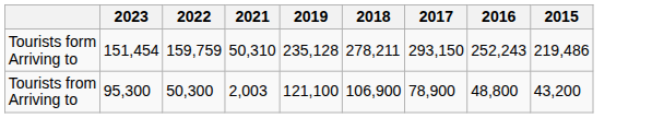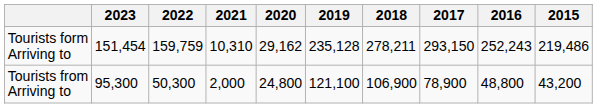 <table class="wikitable">
 <tr>
 <th></th>
 <th>2023</th>
 <th>2022</th>
 <th>2021</th>
+<th>2020</th>
 <th>2019</th>
 <th>2018</th>
 <th>2017</th>
 <th>2016</th>
 <th>2015</th>
 </tr>
 <tr>
 <td>Tourists form <br>Arriving to </td>
 <td>151,454</td>
 <td>159,759</td>
-<td>50,310</td>
+<td>10,310</td>
+<td>29,162</td>
 <td>235,128</td>
 <td>278,211</td>
 <td>293,150</td>
 <td>252,243</td>
 <td>219,486</td>
 </tr>
 <tr>
 <td>Tourists from <br>Arriving to </td>
 <td>95,300</td>
 <td>50,300</td>
-<td>2,003</td>
+<td>2,000</td>
+<td>24,800</td>
 <td>121,100</td>
 <td>106,900</td>
 <td>78,900</td>
 <td>48,800</td>
 <td>43,200</td>
 </tr>
 </table>
